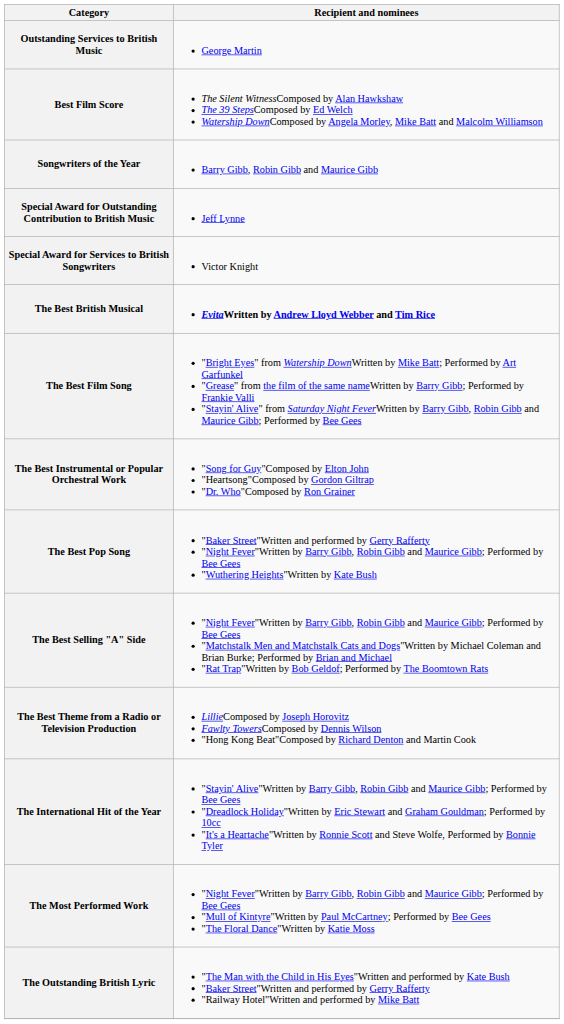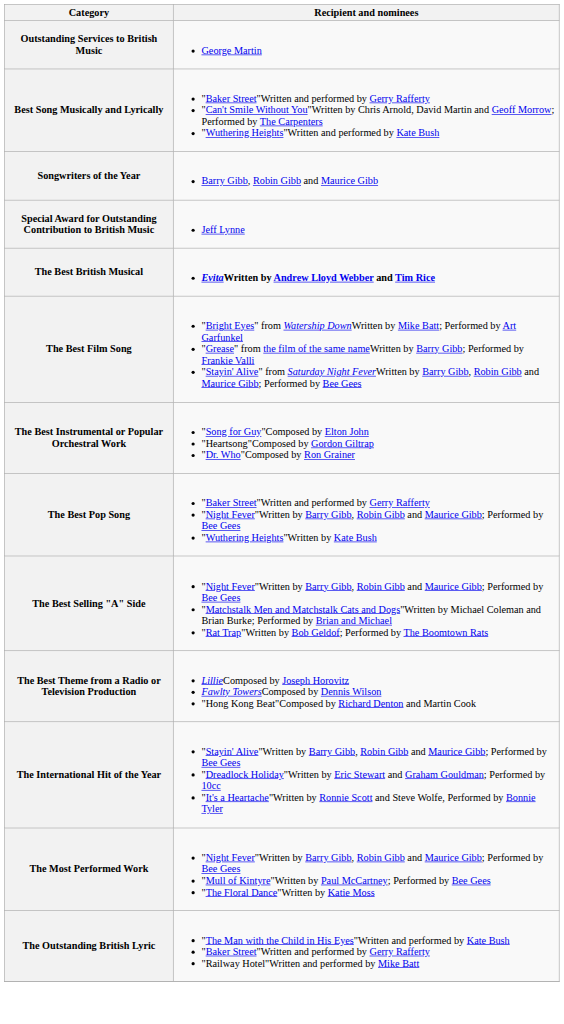 <table class="wikitable">
 <tr>
 <th width="25%">Category</th>
 <th width="57%">Recipient and nominees</th>
 </tr>
 <tr>
 <th scope="row">Outstanding Services to British Music</th>
 <td><br><ul><li><a href='#'>George Martin</a></li></ul></td>
 </tr>
 <tr>
-<th scope="row">Best Film Score</th>
-<td><br><ul><li><em>The Silent Witness</em>Composed by <a href='#'>Alan Hawkshaw</a></li><li><em><a href='#'>The 39 Steps</a></em>Composed by <a href='#'>Ed Welch</a></li><li><em><a href='#'>Watership Down</a></em>Composed by <a href='#'>Angela Morley</a>, <a href='#'>Mike Batt</a> and <a href='#'>Malcolm Williamson</a></li></ul></td>
+<th scope="row">Best Song Musically and Lyrically</th>
+<td><br><ul><li>"<a href='#'>Baker Street</a>"Written and performed by <a href='#'>Gerry Rafferty</a></li><li>"<a href='#'>Can't Smile Without You</a>"Written by Chris Arnold, David Martin and <a href='#'>Geoff Morrow</a>; Performed by <a href='#'>The Carpenters</a></li><li>"<a href='#'>Wuthering Heights</a>"Written and performed by <a href='#'>Kate Bush</a></li></ul></td>
 </tr>
 <tr>
 <th scope="row">Songwriters of the Year</th>
 <td><br><ul><li><a href='#'>Barry Gibb</a>, <a href='#'>Robin Gibb</a> and <a href='#'>Maurice Gibb</a></li></ul></td>
 </tr>
 <tr>
 <th scope="row">Special Award for Outstanding Contribution to British Music</th>
 <td><br><ul><li><a href='#'>Jeff Lynne</a></li></ul></td>
-</tr>
-<tr>
-<th scope="row">Special Award for Services to British Songwriters</th>
-<td><br><ul><li>Victor Knight</li></ul></td>
 </tr>
 <tr>
 <th scope="row">The Best British Musical</th>
 <td><strong><br><ul><li><em><a href='#'>Evita</a></em>Written by <a href='#'>Andrew Lloyd Webber</a> and <a href='#'>Tim Rice</a></li></ul></strong></td>
 </tr>
 <tr>
 <th scope="row">The Best Film Song</th>
 <td><br><ul><li>"<a href='#'>Bright Eyes</a>" from <em><a href='#'>Watership Down</a></em>Written by <a href='#'>Mike Batt</a>; Performed by <a href='#'>Art Garfunkel</a></li><li>"<a href='#'>Grease</a>" from <a href='#'>the film of the same name</a>Written by <a href='#'>Barry Gibb</a>; Performed by <a href='#'>Frankie Valli</a></li><li>"<a href='#'>Stayin' Alive</a>" from <em><a href='#'>Saturday Night Fever</a></em>Written by <a href='#'>Barry Gibb</a>, <a href='#'>Robin Gibb</a> and <a href='#'>Maurice Gibb</a>; Performed by <a href='#'>Bee Gees</a></li></ul></td>
 </tr>
 <tr>
 <th scope="row">The Best Instrumental or Popular Orchestral Work</th>
 <td><br><ul><li>"<a href='#'>Song for Guy</a>"Composed by <a href='#'>Elton John</a></li><li>"Heartsong"Composed by <a href='#'>Gordon Giltrap</a></li><li>"<a href='#'>Dr. Who</a>"Composed by <a href='#'>Ron Grainer</a></li></ul></td>
 </tr>
 <tr>
 <th scope="row">The Best Pop Song</th>
 <td><br><ul><li>"<a href='#'>Baker Street</a>"Written and performed by <a href='#'>Gerry Rafferty</a></li><li>"<a href='#'>Night Fever</a>"Written by <a href='#'>Barry Gibb</a>, <a href='#'>Robin Gibb</a> and <a href='#'>Maurice Gibb</a>; Performed by <a href='#'>Bee Gees</a></li><li>"<a href='#'>Wuthering Heights</a>"Written by <a href='#'>Kate Bush</a></li></ul></td>
 </tr>
 <tr>
 <th scope="row">The Best Selling "A" Side</th>
 <td><br><ul><li>"<a href='#'>Night Fever</a>"Written by <a href='#'>Barry Gibb</a>, <a href='#'>Robin Gibb</a> and <a href='#'>Maurice Gibb</a>; Performed by <a href='#'>Bee Gees</a></li><li>"<a href='#'>Matchstalk Men and Matchstalk Cats and Dogs</a>"Written by Michael Coleman and Brian Burke; Performed by <a href='#'>Brian and Michael</a></li><li>"<a href='#'>Rat Trap</a>"Written by <a href='#'>Bob Geldof</a>; Performed by <a href='#'>The Boomtown Rats</a></li></ul></td>
 </tr>
 <tr>
 <th scope="row">The Best Theme from a Radio or Television Production</th>
 <td><br><ul><li><em><a href='#'>Lillie</a></em>Composed by <a href='#'>Joseph Horovitz</a></li><li><em><a href='#'>Fawlty Towers</a></em>Composed by <a href='#'>Dennis Wilson</a></li><li>"Hong Kong Beat"Composed by <a href='#'>Richard Denton</a> and Martin Cook</li></ul></td>
 </tr>
 <tr>
 <th scope="row">The International Hit of the Year</th>
 <td><br><ul><li>"<a href='#'>Stayin' Alive</a>"Written by <a href='#'>Barry Gibb</a>, <a href='#'>Robin Gibb</a> and <a href='#'>Maurice Gibb</a>; Performed by <a href='#'>Bee Gees</a></li><li>"<a href='#'>Dreadlock Holiday</a>"Written by <a href='#'>Eric Stewart</a> and <a href='#'>Graham Gouldman</a>; Performed by <a href='#'>10cc</a></li><li>"<a href='#'>It's a Heartache</a>"Written by <a href='#'>Ronnie Scott</a> and Steve Wolfe, Performed by <a href='#'>Bonnie Tyler</a></li></ul></td>
 </tr>
 <tr>
 <th scope="row">The Most Performed Work</th>
 <td><br><ul><li>"<a href='#'>Night Fever</a>"Written by <a href='#'>Barry Gibb</a>, <a href='#'>Robin Gibb</a> and <a href='#'>Maurice Gibb</a>; Performed by <a href='#'>Bee Gees</a></li><li>"<a href='#'>Mull of Kintyre</a>"Written by <a href='#'>Paul McCartney</a>; Performed by <a href='#'>Bee Gees</a></li><li>"<a href='#'>The Floral Dance</a>"Written by <a href='#'>Katie Moss</a></li></ul></td>
 </tr>
 <tr>
 <th scope="row">The Outstanding British Lyric</th>
 <td><br><ul><li>"<a href='#'>The Man with the Child in His Eyes</a>"Written and performed by <a href='#'>Kate Bush</a></li><li>"<a href='#'>Baker Street</a>"Written and performed by <a href='#'>Gerry Rafferty</a></li><li>"Railway Hotel"Written and performed by <a href='#'>Mike Batt</a></li></ul></td>
 </tr>
 <tr>
 </tr>
 </table>
